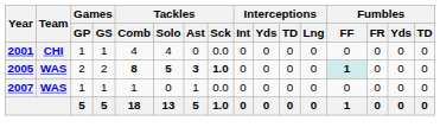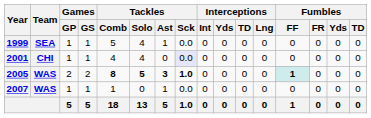 <table class="wikitable" style="text-align:center">
 <tr>
 <th rowspan="2">Year</th>
 <th rowspan="2">Team</th>
 <th colspan="2">Games</th>
 <th colspan="4">Tackles</th>
 <th colspan="4">Interceptions</th>
 <th colspan="4">Fumbles</th>
 </tr>
 <tr>
 <th>GP</th>
 <th>GS</th>
 <th>Comb</th>
 <th>Solo</th>
 <th>Ast</th>
 <th>Sck</th>
 <th>Int</th>
 <th>Yds</th>
 <th>TD</th>
 <th>Lng</th>
 <th>FF</th>
 <th>FR</th>
 <th>Yds</th>
 <th>TD</th>
 </tr>
 <tr>
+<th><a href='#'>1999</a></th>
+<th><a href='#'>SEA</a></th>
+<td>1</td>
+<td>1</td>
+<td>5</td>
+<td>4</td>
+<td>1</td>
+<td>0.0</td>
+<td>0</td>
+<td>0</td>
+<td>0</td>
+<td>0</td>
+<td>0</td>
+<td>0</td>
+<td>0</td>
+<td>0</td>
+</tr>
+<tr>
 <th><a href='#'>2001</a></th>
 <th><a href='#'>CHI</a></th>
 <td>1</td>
 <td>1</td>
 <td>4</td>
 <td>4</td>
 <td>0</td>
-<td>0.0</td>
+<td style="background: lavender;">0.0</td>
 <td>0</td>
 <td>0</td>
 <td>0</td>
 <td>0</td>
 <td>0</td>
 <td>0</td>
 <td>0</td>
 <td>0</td>
 </tr>
 <tr>
 <th><a href='#'>2005</a></th>
 <th><a href='#'>WAS</a></th>
 <td>2</td>
 <td>2</td>
 <td><strong>8</strong></td>
 <td><strong>5</strong></td>
 <td><strong>3</strong></td>
 <td><strong>1.0</strong></td>
 <td>0</td>
 <td>0</td>
 <td>0</td>
 <td>0</td>
 <td style="background:#cfecec; width:3em;"><strong>1</strong></td>
 <td>0</td>
 <td>0</td>
 <td>0</td>
 </tr>
 <tr>
 <th><a href='#'>2007</a></th>
 <th><a href='#'>WAS</a></th>
 <td>1</td>
 <td>1</td>
 <td>1</td>
 <td>0</td>
 <td>1</td>
 <td>0.0</td>
 <td>0</td>
 <td>0</td>
 <td>0</td>
 <td>0</td>
 <td>0</td>
 <td>0</td>
 <td>0</td>
 <td>0</td>
 </tr>
 <tr>
 <th colspan="2"></th>
 <th>5</th>
 <th>5</th>
 <th>18</th>
 <th>13</th>
 <th>5</th>
 <th>1.0</th>
 <th>0</th>
 <th>0</th>
 <th>0</th>
 <th>0</th>
 <th>1</th>
 <th>0</th>
 <th>0</th>
 <th>0</th>
 </tr>
 </table>
